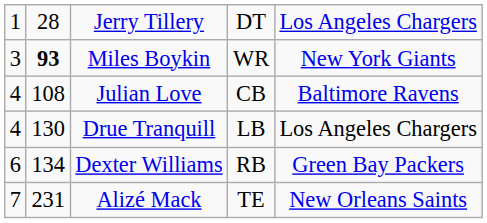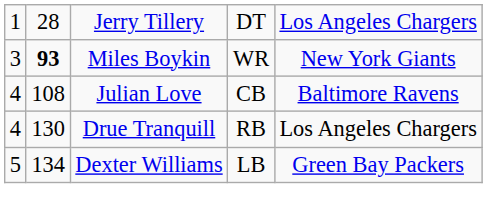 <table class="wikitable" style="text-align:center">
 <tr>
 <td>1</td>
 <td>28</td>
 <td><a href='#'>Jerry Tillery</a></td>
 <td>DT</td>
 <td><a href='#'>Los Angeles Chargers</a></td>
 </tr>
 <tr>
 <td>3</td>
 <td><strong>93</strong></td>
 <td><a href='#'>Miles Boykin</a></td>
 <td>WR</td>
 <td><a href='#'>New York Giants</a></td>
 </tr>
 <tr>
 <td>4</td>
 <td>108</td>
 <td><a href='#'>Julian Love</a></td>
 <td>CB</td>
 <td><a href='#'>Baltimore Ravens</a></td>
 </tr>
 <tr>
 <td>4</td>
 <td>130</td>
 <td><a href='#'>Drue Tranquill</a></td>
-<td>LB</td>
+<td>RB</td>
 <td>Los Angeles Chargers</td>
 </tr>
 <tr>
-<td>6</td>
+<td>5</td>
 <td>134</td>
 <td><a href='#'>Dexter Williams</a></td>
-<td>RB</td>
+<td>LB</td>
 <td><a href='#'>Green Bay Packers</a></td>
 </tr>
-<tr>
-<td>7</td>
-<td>231</td>
-<td><a href='#'>Alizé Mack</a></td>
-<td>TE</td>
-<td><a href='#'>New Orleans Saints</a></td>
-</tr>
 </table>
